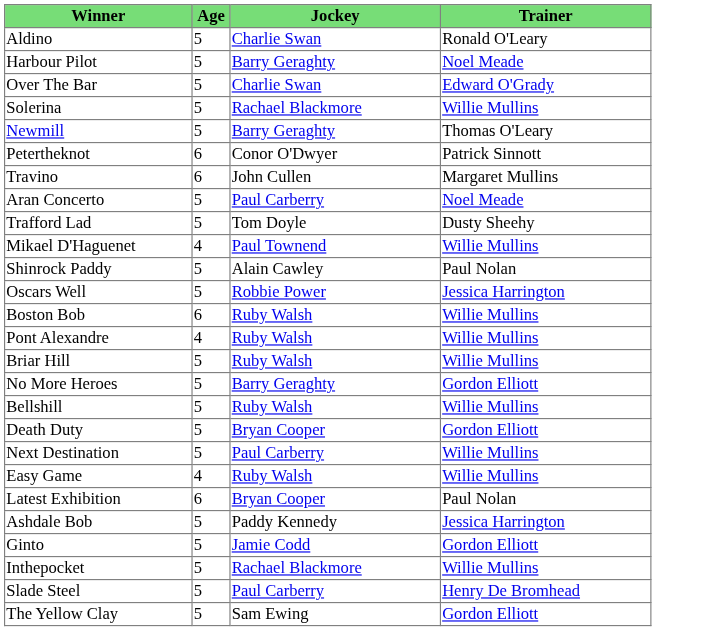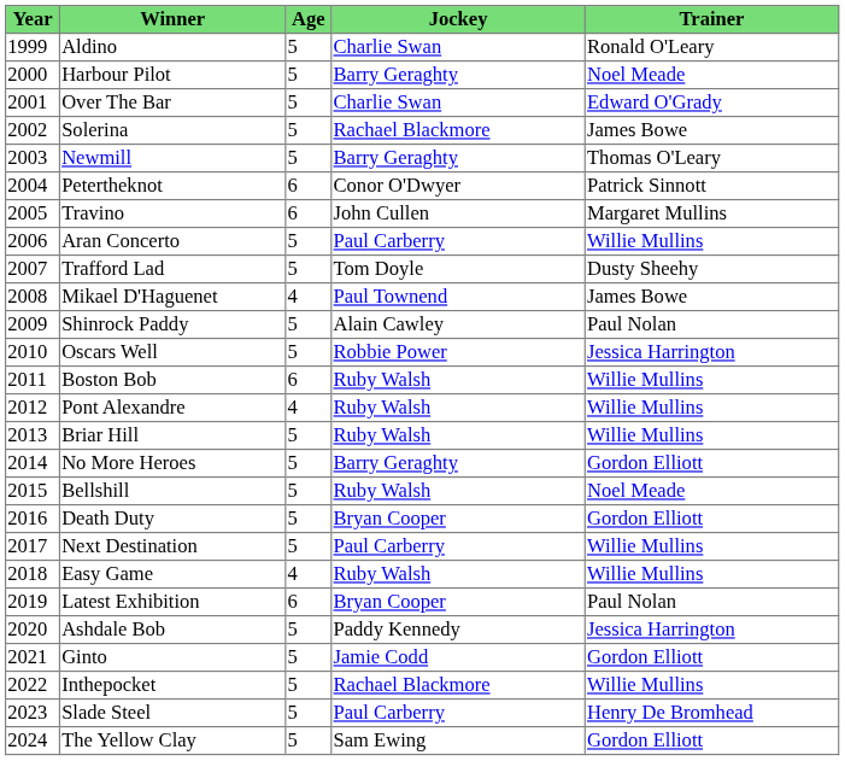 <table class = "sortable" | border="1" style="border-collapse: collapse; font-size:90%">
 <tr bgcolor="#77dd77" align="center">
+<th style="width:36px"><strong>Year</strong><br></th>
 <th style="width:160px"><strong>Winner</strong><br></th>
 <th style="width:30px"><strong>Age</strong><br></th>
 <th style="width:180px"><strong>Jockey</strong><br></th>
 <th style="width:180px"><strong>Trainer</strong><br></th>
 </tr>
 <tr>
+<td>1999</td>
 <td>Aldino</td>
 <td>5</td>
 <td><a href='#'>Charlie Swan</a></td>
 <td>Ronald O'Leary</td>
 </tr>
 <tr>
+<td>2000</td>
 <td>Harbour Pilot</td>
 <td>5</td>
 <td><a href='#'>Barry Geraghty</a></td>
 <td><a href='#'>Noel Meade</a></td>
 </tr>
 <tr>
+<td>2001</td>
 <td>Over The Bar</td>
 <td>5</td>
 <td><a href='#'>Charlie Swan</a></td>
 <td><a href='#'>Edward O'Grady</a></td>
 </tr>
 <tr>
+<td>2002</td>
 <td>Solerina</td>
 <td>5</td>
 <td><a href='#'>Rachael Blackmore</a></td>
-<td><a href='#'>Willie Mullins</a></td>
+<td>James Bowe</td>
 </tr>
 <tr>
+<td>2003</td>
 <td><a href='#'>Newmill</a></td>
 <td>5</td>
 <td><a href='#'>Barry Geraghty</a></td>
 <td>Thomas O'Leary</td>
 </tr>
 <tr>
+<td>2004</td>
 <td>Petertheknot</td>
 <td>6</td>
 <td>Conor O'Dwyer</td>
 <td>Patrick Sinnott</td>
 </tr>
 <tr>
+<td>2005</td>
 <td>Travino</td>
 <td>6</td>
 <td>John Cullen</td>
 <td>Margaret Mullins</td>
 </tr>
 <tr>
+<td>2006</td>
 <td>Aran Concerto</td>
 <td>5</td>
 <td><a href='#'>Paul Carberry</a></td>
-<td><a href='#'>Noel Meade</a></td>
+<td><a href='#'>Willie Mullins</a></td>
 </tr>
 <tr>
+<td>2007</td>
 <td>Trafford Lad</td>
 <td>5</td>
 <td>Tom Doyle</td>
 <td>Dusty Sheehy</td>
 </tr>
 <tr>
+<td>2008</td>
 <td>Mikael D'Haguenet</td>
 <td>4</td>
 <td><a href='#'>Paul Townend</a></td>
-<td><a href='#'>Willie Mullins</a></td>
+<td>James Bowe</td>
 </tr>
 <tr>
+<td>2009</td>
 <td>Shinrock Paddy</td>
 <td>5</td>
 <td>Alain Cawley</td>
 <td>Paul Nolan</td>
 </tr>
 <tr>
+<td>2010</td>
 <td>Oscars Well</td>
 <td>5</td>
 <td><a href='#'>Robbie Power</a></td>
 <td><a href='#'>Jessica Harrington</a></td>
 </tr>
 <tr>
+<td>2011</td>
 <td>Boston Bob</td>
 <td>6</td>
 <td><a href='#'>Ruby Walsh</a></td>
 <td><a href='#'>Willie Mullins</a></td>
 </tr>
 <tr>
+<td>2012</td>
 <td>Pont Alexandre</td>
 <td>4</td>
 <td><a href='#'>Ruby Walsh</a></td>
 <td><a href='#'>Willie Mullins</a></td>
 </tr>
 <tr>
+<td>2013</td>
 <td>Briar Hill</td>
 <td>5</td>
 <td><a href='#'>Ruby Walsh</a></td>
 <td><a href='#'>Willie Mullins</a></td>
 </tr>
 <tr>
+<td>2014</td>
 <td>No More Heroes</td>
 <td>5</td>
 <td><a href='#'>Barry Geraghty</a></td>
 <td><a href='#'>Gordon Elliott</a></td>
 </tr>
 <tr>
+<td>2015</td>
 <td>Bellshill</td>
 <td>5</td>
 <td><a href='#'>Ruby Walsh</a></td>
-<td><a href='#'>Willie Mullins</a></td>
+<td><a href='#'>Noel Meade</a></td>
 </tr>
 <tr>
+<td>2016</td>
 <td>Death Duty</td>
 <td>5</td>
 <td><a href='#'>Bryan Cooper</a></td>
 <td><a href='#'>Gordon Elliott</a></td>
 </tr>
 <tr>
+<td>2017</td>
 <td>Next Destination</td>
 <td>5</td>
 <td><a href='#'>Paul Carberry</a></td>
 <td><a href='#'>Willie Mullins</a></td>
 </tr>
 <tr>
+<td>2018</td>
 <td>Easy Game</td>
 <td>4</td>
 <td><a href='#'>Ruby Walsh</a></td>
 <td><a href='#'>Willie Mullins</a></td>
 </tr>
 <tr>
+<td>2019</td>
 <td>Latest Exhibition</td>
 <td>6</td>
 <td><a href='#'>Bryan Cooper</a></td>
 <td>Paul Nolan</td>
 </tr>
 <tr>
+<td>2020</td>
 <td>Ashdale Bob</td>
 <td>5</td>
 <td>Paddy Kennedy</td>
 <td><a href='#'>Jessica Harrington</a></td>
 </tr>
 <tr>
+<td>2021</td>
 <td>Ginto</td>
 <td>5</td>
 <td><a href='#'>Jamie Codd</a></td>
 <td><a href='#'>Gordon Elliott</a></td>
 </tr>
 <tr>
+<td>2022</td>
 <td>Inthepocket</td>
 <td>5</td>
 <td><a href='#'>Rachael Blackmore</a></td>
 <td><a href='#'>Willie Mullins</a></td>
 </tr>
 <tr>
+<td>2023</td>
 <td>Slade Steel</td>
 <td>5</td>
 <td><a href='#'>Paul Carberry</a></td>
 <td><a href='#'>Henry De Bromhead</a></td>
 </tr>
 <tr>
+<td>2024</td>
 <td>The Yellow Clay</td>
 <td>5</td>
 <td>Sam Ewing</td>
 <td><a href='#'>Gordon Elliott</a></td>
 </tr>
 </table>
